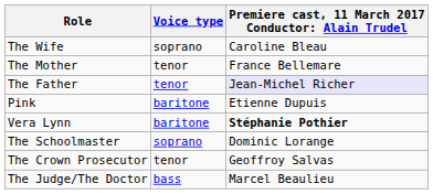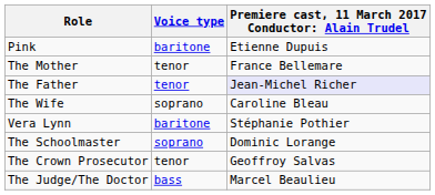 <table class="wikitable">
 <tr>
 <th>Role</th>
 <th><a href='#'>Voice type</a></th>
 <th>Premiere cast, 11 March 2017<br>Conductor: <a href='#'>Alain Trudel</a></th>
 </tr>
 <tr>
-<td>The Wife</td>
-<td>soprano</td>
-<td>Caroline Bleau</td>
+<td>Pink</td>
+<td><a href='#'>baritone</a></td>
+<td>Etienne Dupuis</td>
 </tr>
 <tr>
 <td>The Mother</td>
 <td>tenor</td>
 <td>France Bellemare</td>
 </tr>
 <tr>
 <td>The Father</td>
 <td><a href='#'>tenor</a></td>
 <td style="background: lavender;">Jean-Michel Richer</td>
 </tr>
 <tr>
-<td>Pink</td>
-<td><a href='#'>baritone</a></td>
-<td>Etienne Dupuis</td>
+<td>The Wife</td>
+<td>soprano</td>
+<td>Caroline Bleau</td>
 </tr>
 <tr>
 <td>Vera Lynn</td>
 <td><a href='#'>baritone</a></td>
-<td><strong>Stéphanie Pothier</strong></td>
+<td>Stéphanie Pothier</td>
 </tr>
 <tr>
 <td>The Schoolmaster</td>
 <td><a href='#'>soprano</a></td>
 <td>Dominic Lorange</td>
 </tr>
 <tr>
 <td>The Crown Prosecutor</td>
 <td>tenor</td>
 <td>Geoffroy Salvas</td>
 </tr>
 <tr>
 <td>The Judge/The Doctor</td>
 <td><a href='#'>bass</a></td>
 <td>Marcel Beaulieu</td>
 </tr>
 </table>
